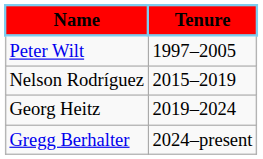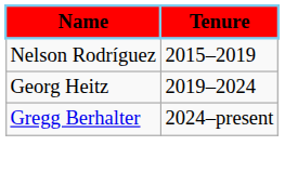 <table class="wikitable">
 <tr>
 <th style="background:#FF0000; color:#000; border:2px solid #7CCDEF;" scope="col">Name</th>
 <th style="background:#FF0000; color:#000; border:2px solid #7CCDEF;" scope="col">Tenure</th>
-</tr>
-<tr>
-<td><a href='#'>Peter Wilt</a></td>
-<td>1997–2005</td>
 </tr>
 <tr>
 <td>Nelson Rodríguez</td>
 <td>2015–2019</td>
 </tr>
 <tr>
 <td>Georg Heitz</td>
 <td>2019–2024</td>
 </tr>
 <tr>
 <td><a href='#'>Gregg Berhalter</a></td>
 <td>2024–present</td>
 </tr>
 </table>
